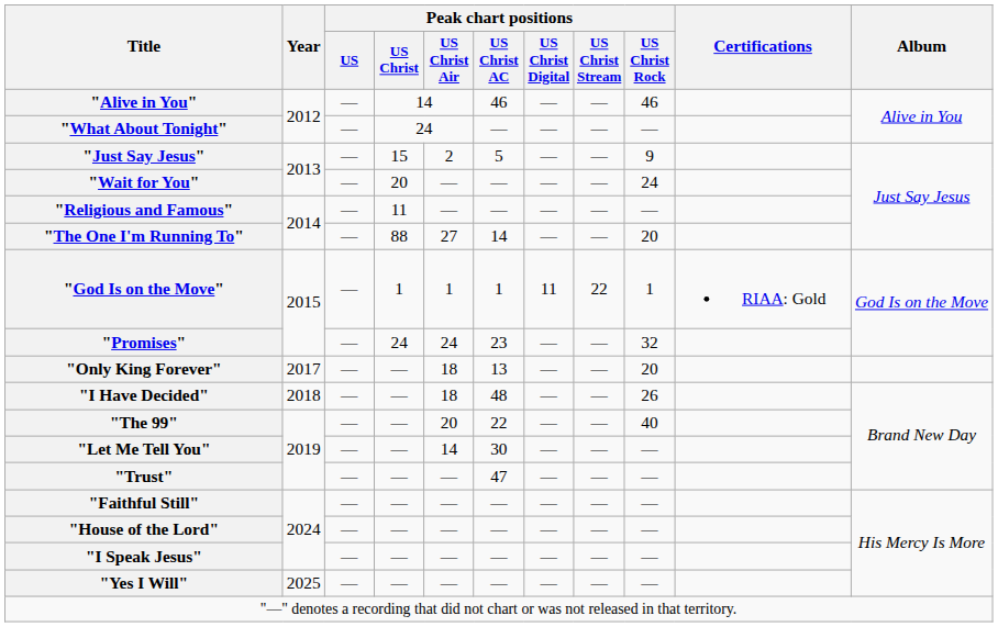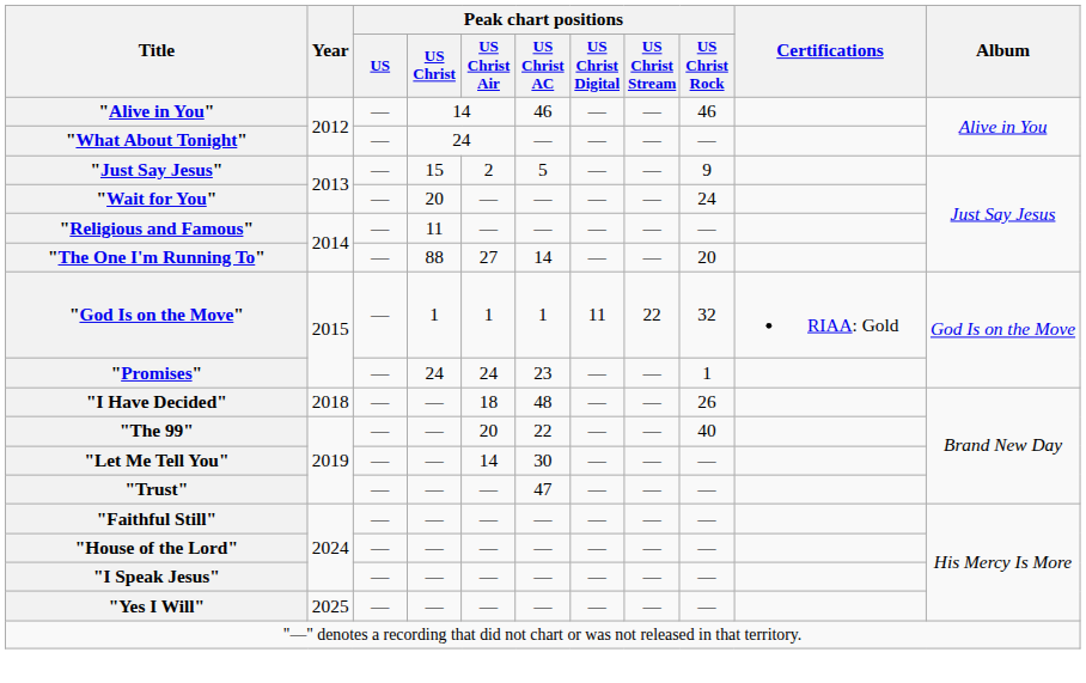 <table class="wikitable plainrowheaders" style="text-align:center;">
 <tr>
 <th rowspan="2" scope="col" style="width:16em;">Title</th>
 <th rowspan="2" scope="col">Year</th>
 <th colspan="7" scope="col">Peak chart positions</th>
 <th rowspan="2" scope="col" style="width:10em;"><a href='#'>Certifications</a></th>
 <th rowspan="2" scope="col">Album</th>
 </tr>
 <tr>
 <th scope="col" style="width:3em;font-size:85%;"><a href='#'>US</a><br></th>
 <th scope="col" style="width:3em;font-size:85%;"><a href='#'>US<br>Christ</a><br></th>
 <th scope="col" style="width:3em;font-size:85%;"><a href='#'>US<br>Christ<br>Air</a><br></th>
 <th scope="col" style="width:3em;font-size:85%;"><a href='#'>US<br>Christ<br>AC</a><br></th>
 <th scope="col" style="width:3em;font-size:85%;"><a href='#'>US<br>Christ<br>Digital</a><br></th>
 <th scope="col" style="width:3em;font-size:85%;"><a href='#'>US<br>Christ<br>Stream</a><br></th>
 <th scope="col" style="width:3em;font-size:85%;"><a href='#'>US<br>Christ<br>Rock</a><br></th>
 </tr>
 <tr>
 <th scope="row">"<a href='#'>Alive in You</a>"</th>
 <td rowspan="2">2012</td>
 <td>—</td>
 <td colspan="2">14</td>
 <td>46</td>
 <td>—</td>
 <td>—</td>
 <td>46</td>
 <td></td>
 <td rowspan="2"><em><a href='#'>Alive in You</a></em></td>
 </tr>
 <tr>
 <th scope="row">"<a href='#'>What About Tonight</a>"</th>
 <td>—</td>
 <td colspan="2">24</td>
 <td>—</td>
 <td>—</td>
 <td>—</td>
 <td>—</td>
 <td></td>
 </tr>
 <tr>
 <th scope="row">"<a href='#'>Just Say Jesus</a>"</th>
 <td rowspan="2">2013</td>
 <td>—</td>
 <td>15</td>
 <td>2</td>
 <td>5</td>
 <td>—</td>
 <td>—</td>
 <td>9</td>
 <td></td>
 <td rowspan="4"><em><a href='#'>Just Say Jesus</a></em></td>
 </tr>
 <tr>
 <th scope="row">"<a href='#'>Wait for You</a>"</th>
 <td>—</td>
 <td>20</td>
 <td>—</td>
 <td>—</td>
 <td>—</td>
 <td>—</td>
 <td>24</td>
 <td></td>
 </tr>
 <tr>
 <th scope="row">"<a href='#'>Religious and Famous</a>"</th>
 <td rowspan="2">2014</td>
 <td>—</td>
 <td>11</td>
 <td>—</td>
 <td>—</td>
 <td>—</td>
 <td>—</td>
 <td>—</td>
 <td></td>
 </tr>
 <tr>
 <th scope="row">"<a href='#'>The One I'm Running To</a>"</th>
 <td>—</td>
 <td>88</td>
 <td>27</td>
 <td>14</td>
 <td>—</td>
 <td>—</td>
 <td>20</td>
 <td></td>
 </tr>
 <tr>
 <th scope="row">"<a href='#'>God Is on the Move</a>"</th>
 <td rowspan="2">2015</td>
 <td>—</td>
 <td>1</td>
 <td>1</td>
 <td>1</td>
 <td>11</td>
 <td>22</td>
-<td>1</td>
+<td>32</td>
 <td><br><ul><li><a href='#'>RIAA</a>: Gold</li></ul></td>
 <td rowspan="2"><em><a href='#'>God Is on the Move</a></em></td>
 </tr>
 <tr>
 <th scope="row">"<a href='#'>Promises</a>"</th>
 <td>—</td>
 <td>24</td>
 <td>24</td>
 <td>23</td>
 <td>—</td>
 <td>—</td>
-<td>32</td>
-<td></td>
-</tr>
-<tr>
-<th scope="row">"Only King Forever"</th>
-<td>2017</td>
-<td>—</td>
-<td>—</td>
-<td>18</td>
-<td>13</td>
-<td>—</td>
-<td>—</td>
-<td>20</td>
-<td></td>
+<td>1</td>
 <td></td>
 </tr>
 <tr>
 <th scope="row">"I Have Decided"</th>
 <td>2018</td>
 <td>—</td>
 <td>—</td>
 <td>18</td>
 <td>48</td>
 <td>—</td>
 <td>—</td>
 <td>26</td>
 <td></td>
 <td rowspan="4"><em>Brand New Day</em></td>
 </tr>
 <tr>
 <th scope="row">"The 99"</th>
 <td rowspan="3">2019</td>
 <td>—</td>
 <td>—</td>
 <td>20</td>
 <td>22</td>
 <td>—</td>
 <td>—</td>
 <td>40</td>
 <td></td>
 </tr>
 <tr>
 <th scope="row">"Let Me Tell You"</th>
 <td>—</td>
 <td>—</td>
 <td>14</td>
 <td>30</td>
 <td>—</td>
 <td>—</td>
 <td>—</td>
 <td></td>
 </tr>
 <tr>
 <th scope="row">"Trust"</th>
 <td>—</td>
 <td>—</td>
 <td>—</td>
 <td>47</td>
 <td>—</td>
 <td>—</td>
 <td>—</td>
 <td></td>
 </tr>
 <tr>
 <th scope="row">"Faithful Still"</th>
 <td rowspan="3">2024</td>
 <td>—</td>
 <td>—</td>
 <td>—</td>
 <td>—</td>
 <td>—</td>
 <td>—</td>
 <td>—</td>
 <td></td>
 <td rowspan="4"><em>His Mercy Is More</em></td>
 </tr>
 <tr>
 <th scope="row">"House of the Lord"</th>
 <td>—</td>
 <td>—</td>
 <td>—</td>
 <td>—</td>
 <td>—</td>
 <td>—</td>
 <td>—</td>
 <td></td>
 </tr>
 <tr>
 <th scope="row">"I Speak Jesus"</th>
 <td>—</td>
 <td>—</td>
 <td>—</td>
 <td>—</td>
 <td>—</td>
 <td>—</td>
 <td>—</td>
 <td></td>
 </tr>
 <tr>
 <th scope="row">"Yes I Will"<br></th>
 <td>2025</td>
 <td>—</td>
 <td>—</td>
 <td>—</td>
 <td>—</td>
 <td>—</td>
 <td>—</td>
 <td>—</td>
 <td></td>
 </tr>
 <tr>
 <td colspan="11" style="font-size:90%">"—" denotes a recording that did not chart or was not released in that territory.</td>
 </tr>
 </table>
